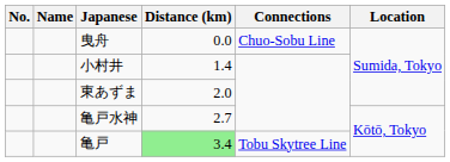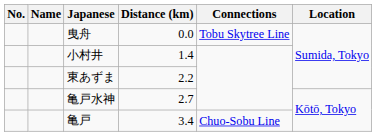 <table class="wikitable">
 <tr>
 <th>No.</th>
 <th>Name</th>
 <th>Japanese</th>
 <th>Distance (km)</th>
 <th>Connections</th>
 <th>Location</th>
 </tr>
 <tr>
 <td></td>
 <td></td>
 <td>曳舟</td>
 <td align=right>0.0</td>
-<td> <a href='#'>Chuo-Sobu Line</a></td>
+<td> <a href='#'>Tobu Skytree Line</a></td>
 <td rowspan=3><a href='#'>Sumida, Tokyo</a></td>
 </tr>
 <tr>
 <td></td>
 <td></td>
 <td>小村井</td>
 <td align=right>1.4</td>
 <td rowspan=3> </td>
 </tr>
 <tr>
 <td></td>
 <td></td>
 <td>東あずま</td>
-<td align=right>2.0</td>
+<td align=right>2.2</td>
 </tr>
 <tr>
 <td></td>
 <td></td>
 <td>亀戸水神</td>
 <td align=right>2.7</td>
 <td rowspan=2><a href='#'>Kōtō, Tokyo</a></td>
 </tr>
 <tr>
 <td></td>
 <td></td>
 <td>亀戸</td>
-<td align=right style="background: lightgreen;">3.4</td>
-<td> <a href='#'>Tobu Skytree Line</a></td>
+<td align=right>3.4</td>
+<td> <a href='#'>Chuo-Sobu Line</a></td>
 </tr>
 </table>
